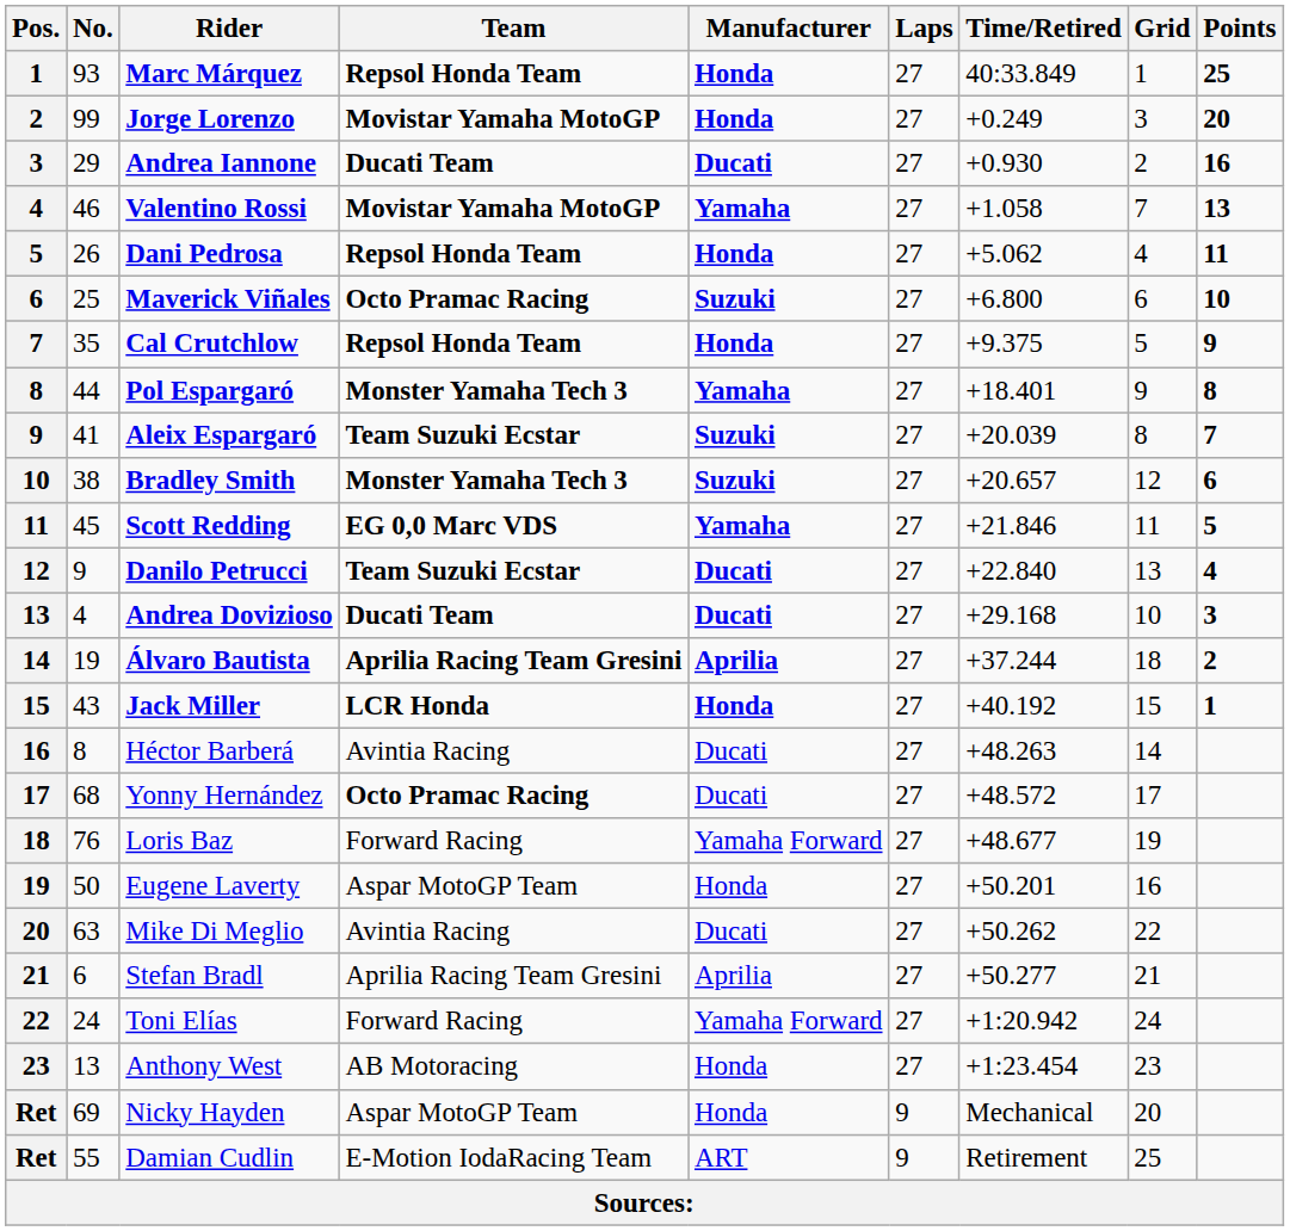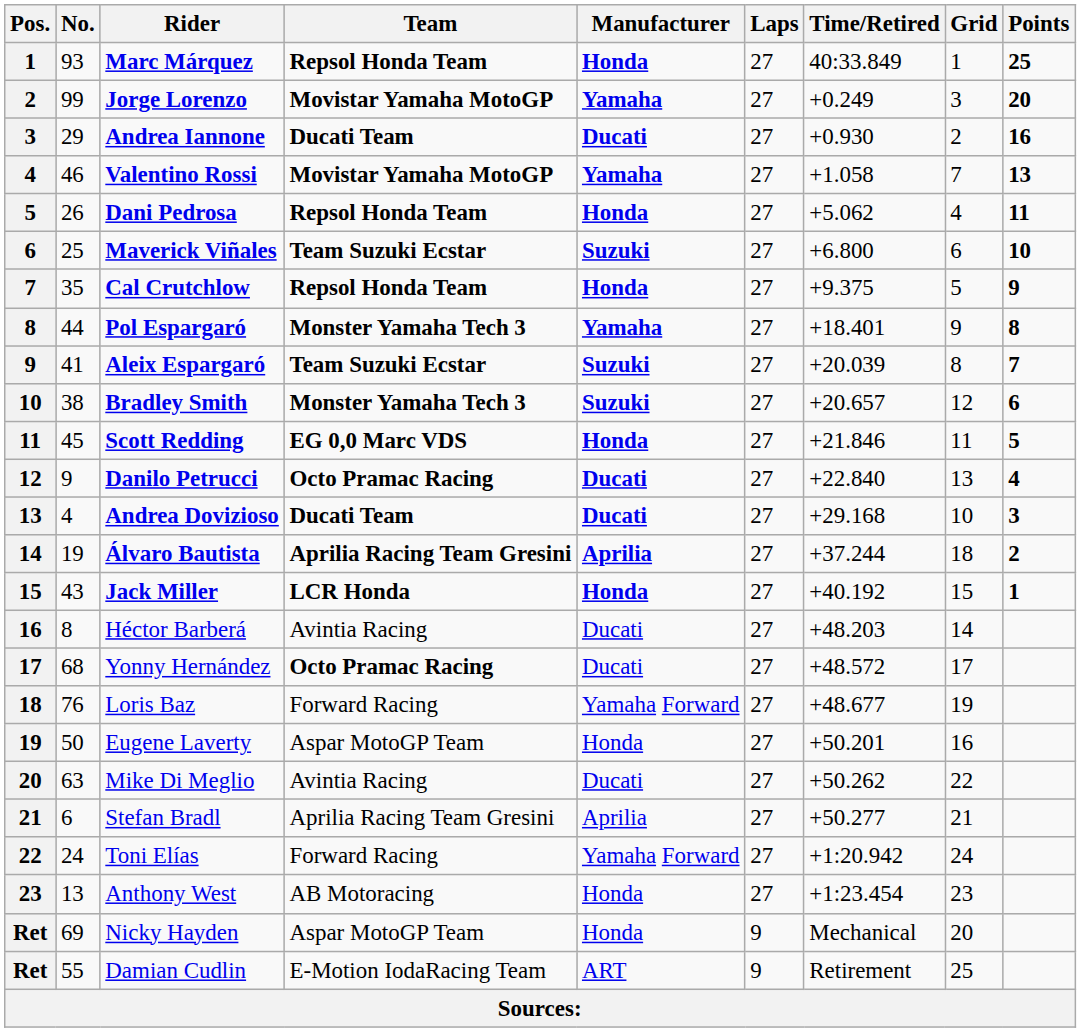 <table class="wikitable" style="font-size: 95%;">
 <tr>
 <th>Pos.</th>
 <th>No.</th>
 <th>Rider</th>
 <th>Team</th>
 <th>Manufacturer</th>
 <th>Laps</th>
 <th>Time/Retired</th>
 <th>Grid</th>
 <th>Points</th>
 </tr>
 <tr>
 <th>1</th>
 <td>93</td>
 <td> <strong><a href='#'>Marc Márquez</a></strong></td>
 <td><strong>Repsol Honda Team</strong></td>
 <td><strong><a href='#'>Honda</a></strong></td>
 <td>27</td>
 <td>40:33.849</td>
 <td>1</td>
 <td><strong>25</strong></td>
 </tr>
 <tr>
 <th>2</th>
 <td>99</td>
 <td> <strong><a href='#'>Jorge Lorenzo</a></strong></td>
 <td><strong>Movistar Yamaha MotoGP</strong></td>
-<td><strong><a href='#'>Honda</a></strong></td>
+<td><strong><a href='#'>Yamaha</a></strong></td>
 <td>27</td>
 <td>+0.249</td>
 <td>3</td>
 <td><strong>20</strong></td>
 </tr>
 <tr>
 <th>3</th>
 <td>29</td>
 <td> <strong><a href='#'>Andrea Iannone</a></strong></td>
 <td><strong>Ducati Team</strong></td>
 <td><strong><a href='#'>Ducati</a></strong></td>
 <td>27</td>
 <td>+0.930</td>
 <td>2</td>
 <td><strong>16</strong></td>
 </tr>
 <tr>
 <th>4</th>
 <td>46</td>
 <td> <strong><a href='#'>Valentino Rossi</a></strong></td>
 <td><strong>Movistar Yamaha MotoGP</strong></td>
 <td><strong><a href='#'>Yamaha</a></strong></td>
 <td>27</td>
 <td>+1.058</td>
 <td>7</td>
 <td><strong>13</strong></td>
 </tr>
 <tr>
 <th>5</th>
 <td>26</td>
 <td> <strong><a href='#'>Dani Pedrosa</a></strong></td>
 <td><strong>Repsol Honda Team</strong></td>
 <td><strong><a href='#'>Honda</a></strong></td>
 <td>27</td>
 <td>+5.062</td>
 <td>4</td>
 <td><strong>11</strong></td>
 </tr>
 <tr>
 <th>6</th>
 <td>25</td>
 <td> <strong><a href='#'>Maverick Viñales</a></strong></td>
-<td><strong>Octo Pramac Racing</strong></td>
+<td><strong>Team Suzuki Ecstar</strong></td>
 <td><strong><a href='#'>Suzuki</a></strong></td>
 <td>27</td>
 <td>+6.800</td>
 <td>6</td>
 <td><strong>10</strong></td>
 </tr>
 <tr>
 <th>7</th>
 <td>35</td>
 <td> <strong><a href='#'>Cal Crutchlow</a></strong></td>
 <td><strong>Repsol Honda Team</strong></td>
 <td><strong><a href='#'>Honda</a></strong></td>
 <td>27</td>
 <td>+9.375</td>
 <td>5</td>
 <td><strong>9</strong></td>
 </tr>
 <tr>
 <th>8</th>
 <td>44</td>
 <td> <strong><a href='#'>Pol Espargaró</a></strong></td>
 <td><strong>Monster Yamaha Tech 3</strong></td>
 <td><strong><a href='#'>Yamaha</a></strong></td>
 <td>27</td>
 <td>+18.401</td>
 <td>9</td>
 <td><strong>8</strong></td>
 </tr>
 <tr>
 <th>9</th>
 <td>41</td>
 <td> <strong><a href='#'>Aleix Espargaró</a></strong></td>
 <td><strong>Team Suzuki Ecstar</strong></td>
 <td><strong><a href='#'>Suzuki</a></strong></td>
 <td>27</td>
 <td>+20.039</td>
 <td>8</td>
 <td><strong>7</strong></td>
 </tr>
 <tr>
 <th>10</th>
 <td>38</td>
 <td> <strong><a href='#'>Bradley Smith</a></strong></td>
 <td><strong>Monster Yamaha Tech 3</strong></td>
 <td><strong><a href='#'>Suzuki</a></strong></td>
 <td>27</td>
 <td>+20.657</td>
 <td>12</td>
 <td><strong>6</strong></td>
 </tr>
 <tr>
 <th>11</th>
 <td>45</td>
 <td> <strong><a href='#'>Scott Redding</a></strong></td>
 <td><strong>EG 0,0 Marc VDS</strong></td>
-<td><strong><a href='#'>Yamaha</a></strong></td>
+<td><strong><a href='#'>Honda</a></strong></td>
 <td>27</td>
 <td>+21.846</td>
 <td>11</td>
 <td><strong>5</strong></td>
 </tr>
 <tr>
 <th>12</th>
 <td>9</td>
 <td> <strong><a href='#'>Danilo Petrucci</a></strong></td>
-<td><strong>Team Suzuki Ecstar</strong></td>
+<td><strong>Octo Pramac Racing</strong></td>
 <td><strong><a href='#'>Ducati</a></strong></td>
 <td>27</td>
 <td>+22.840</td>
 <td>13</td>
 <td><strong>4</strong></td>
 </tr>
 <tr>
 <th>13</th>
 <td>4</td>
 <td> <strong><a href='#'>Andrea Dovizioso</a></strong></td>
 <td><strong>Ducati Team</strong></td>
 <td><strong><a href='#'>Ducati</a></strong></td>
 <td>27</td>
 <td>+29.168</td>
 <td>10</td>
 <td><strong>3</strong></td>
 </tr>
 <tr>
 <th>14</th>
 <td>19</td>
 <td> <strong><a href='#'>Álvaro Bautista</a></strong></td>
 <td><strong>Aprilia Racing Team Gresini</strong></td>
 <td><strong><a href='#'>Aprilia</a></strong></td>
 <td>27</td>
 <td>+37.244</td>
 <td>18</td>
 <td><strong>2</strong></td>
 </tr>
 <tr>
 <th>15</th>
 <td>43</td>
 <td> <strong><a href='#'>Jack Miller</a></strong></td>
 <td><strong>LCR Honda</strong></td>
 <td><strong><a href='#'>Honda</a></strong></td>
 <td>27</td>
 <td>+40.192</td>
 <td>15</td>
 <td><strong>1</strong></td>
 </tr>
 <tr>
 <th>16</th>
 <td>8</td>
 <td> <a href='#'>Héctor Barberá</a></td>
 <td>Avintia Racing</td>
 <td><a href='#'>Ducati</a></td>
 <td>27</td>
-<td>+48.263</td>
+<td>+48.203</td>
 <td>14</td>
 <td></td>
 </tr>
 <tr>
 <th>17</th>
 <td>68</td>
 <td> <a href='#'>Yonny Hernández</a></td>
 <td><strong>Octo Pramac Racing</strong></td>
 <td><a href='#'>Ducati</a></td>
 <td>27</td>
 <td>+48.572</td>
 <td>17</td>
 <td></td>
 </tr>
 <tr>
 <th>18</th>
 <td>76</td>
 <td> <a href='#'>Loris Baz</a></td>
 <td>Forward Racing</td>
 <td><a href='#'>Yamaha</a> <a href='#'>Forward</a></td>
 <td>27</td>
 <td>+48.677</td>
 <td>19</td>
 <td></td>
 </tr>
 <tr>
 <th>19</th>
 <td>50</td>
 <td> <a href='#'>Eugene Laverty</a></td>
 <td>Aspar MotoGP Team</td>
 <td><a href='#'>Honda</a></td>
 <td>27</td>
 <td>+50.201</td>
 <td>16</td>
 <td></td>
 </tr>
 <tr>
 <th>20</th>
 <td>63</td>
 <td> <a href='#'>Mike Di Meglio</a></td>
 <td>Avintia Racing</td>
 <td><a href='#'>Ducati</a></td>
 <td>27</td>
 <td>+50.262</td>
 <td>22</td>
 <td></td>
 </tr>
 <tr>
 <th>21</th>
 <td>6</td>
 <td> <a href='#'>Stefan Bradl</a></td>
 <td>Aprilia Racing Team Gresini</td>
 <td><a href='#'>Aprilia</a></td>
 <td>27</td>
 <td>+50.277</td>
 <td>21</td>
 <td></td>
 </tr>
 <tr>
 <th>22</th>
 <td>24</td>
 <td> <a href='#'>Toni Elías</a></td>
 <td>Forward Racing</td>
 <td><a href='#'>Yamaha</a> <a href='#'>Forward</a></td>
 <td>27</td>
 <td>+1:20.942</td>
 <td>24</td>
 <td></td>
 </tr>
 <tr>
 <th>23</th>
 <td>13</td>
 <td> <a href='#'>Anthony West</a></td>
 <td>AB Motoracing</td>
 <td><a href='#'>Honda</a></td>
 <td>27</td>
 <td>+1:23.454</td>
 <td>23</td>
 <td></td>
 </tr>
 <tr>
 <th>Ret</th>
 <td>69</td>
 <td> <a href='#'>Nicky Hayden</a></td>
 <td>Aspar MotoGP Team</td>
 <td><a href='#'>Honda</a></td>
 <td>9</td>
 <td>Mechanical</td>
 <td>20</td>
 <td></td>
 </tr>
 <tr>
 <th>Ret</th>
 <td>55</td>
 <td> <a href='#'>Damian Cudlin</a></td>
 <td>E-Motion IodaRacing Team</td>
 <td><a href='#'>ART</a></td>
 <td>9</td>
 <td>Retirement</td>
 <td>25</td>
 <td></td>
 </tr>
 <tr>
 <th colspan=9>Sources:</th>
 </tr>
 </table>
